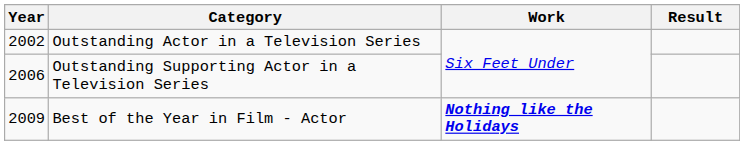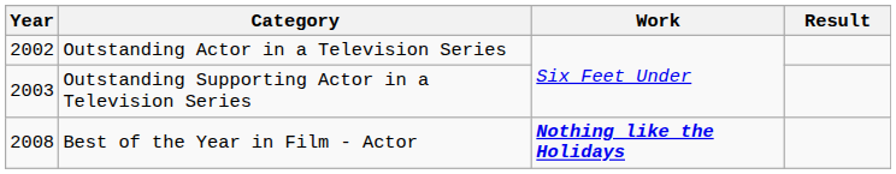 <table class="wikitable plainrowheaders sortable" style="width:100%;">
 <tr style="background:#ccc; text-align:center;">
 <th scope="col" with=2%>Year</th>
 <th scope="col" style="min-width: 140px; max-width: 165px;">Category</th>
 <th scope="col" style="min-width: 110px; max-width: 120px;">Work</th>
 <th scope="col" width=12%>Result</th>
 </tr>
 <tr>
 <td>2002</td>
 <td>Outstanding Actor in a Television Series</td>
 <td rowspan="2"><em><a href='#'>Six Feet Under</a></em></td>
 <td></td>
 </tr>
 <tr>
-<td>2006</td>
+<td>2003</td>
 <td>Outstanding Supporting Actor in a Television Series</td>
 <td></td>
 </tr>
 <tr>
-<td>2009</td>
+<td>2008</td>
 <td>Best of the Year in Film - Actor</td>
 <td><strong><em><a href='#'>Nothing like the Holidays</a></em></strong></td>
 <td></td>
 </tr>
 </table>
